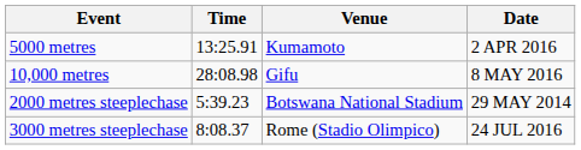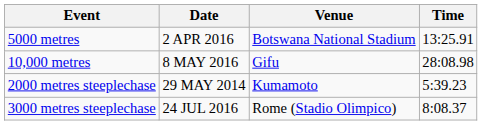 <table class=wikitable>
 <tr>
 <th>Event</th>
+<th>Date</th>
+<th>Venue</th>
 <th>Time</th>
-<th>Venue</th>
-<th>Date</th>
 </tr>
 <tr>
 <td><a href='#'>5000 metres</a></td>
+<td>2 APR 2016</td>
+<td><a href='#'>Botswana National Stadium</a></td>
 <td>13:25.91</td>
-<td><a href='#'>Kumamoto</a></td>
-<td>2 APR 2016</td>
 </tr>
 <tr>
 <td><a href='#'>10,000 metres</a></td>
+<td>8 MAY 2016</td>
+<td><a href='#'>Gifu</a></td>
 <td>28:08.98</td>
-<td><a href='#'>Gifu</a></td>
-<td>8 MAY 2016</td>
 </tr>
 <tr>
 <td><a href='#'>2000 metres steeplechase</a></td>
+<td>29 MAY 2014</td>
+<td><a href='#'>Kumamoto</a></td>
 <td>5:39.23</td>
-<td><a href='#'>Botswana National Stadium</a></td>
-<td>29 MAY 2014</td>
 </tr>
 <tr>
 <td><a href='#'>3000 metres steeplechase</a></td>
+<td>24 JUL 2016</td>
+<td>Rome (<a href='#'>Stadio Olimpico</a>)</td>
 <td>8:08.37</td>
-<td>Rome (<a href='#'>Stadio Olimpico</a>)</td>
-<td>24 JUL 2016</td>
 </tr>
 </table>
